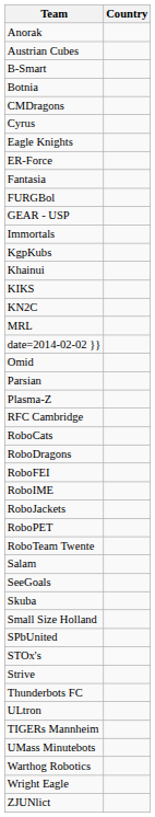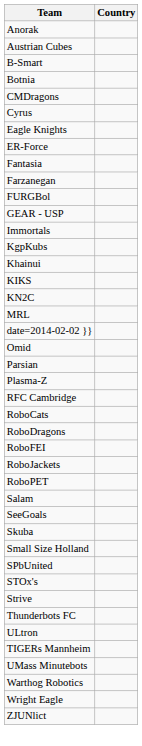 <table class='wikitable sortable'>
 <tr>
 <th>Team</th>
 <th>Country</th>
 </tr>
 <tr>
 <td>Anorak</td>
 <td></td>
 </tr>
 <tr>
 <td>Austrian Cubes</td>
 <td></td>
 </tr>
 <tr>
 <td>B-Smart</td>
 <td></td>
 </tr>
 <tr>
 <td>Botnia</td>
 <td></td>
 </tr>
 <tr>
 <td>CMDragons</td>
 <td></td>
 </tr>
 <tr>
 <td>Cyrus</td>
 <td></td>
 </tr>
 <tr>
 <td>Eagle Knights</td>
 <td></td>
 </tr>
 <tr>
 <td>ER-Force</td>
 <td></td>
 </tr>
 <tr>
 <td>Fantasia</td>
+<td></td>
+</tr>
+<tr>
+<td>Farzanegan</td>
 <td></td>
 </tr>
 <tr>
 <td>FURGBol</td>
 <td></td>
 </tr>
 <tr>
 <td>GEAR - USP</td>
 <td></td>
 </tr>
 <tr>
 <td>Immortals</td>
 <td></td>
 </tr>
 <tr>
 <td>KgpKubs</td>
 <td></td>
 </tr>
 <tr>
 <td>Khainui</td>
 <td></td>
 </tr>
 <tr>
 <td>KIKS</td>
 <td></td>
 </tr>
 <tr>
 <td>KN2C</td>
 <td></td>
 </tr>
 <tr>
 <td>MRL</td>
 <td></td>
 </tr>
 <tr>
 <td NEUIslanders>date=2014-02-02 }}</td>
 <td></td>
 </tr>
 <tr>
 <td>Omid</td>
 <td></td>
 </tr>
 <tr>
 <td>Parsian</td>
 <td></td>
 </tr>
 <tr>
 <td>Plasma-Z</td>
 <td></td>
 </tr>
 <tr>
 <td>RFC Cambridge</td>
 <td></td>
 </tr>
 <tr>
 <td>RoboCats</td>
 <td></td>
 </tr>
 <tr>
 <td>RoboDragons</td>
 <td></td>
 </tr>
 <tr>
 <td>RoboFEI</td>
 <td></td>
 </tr>
 <tr>
-<td>RoboIME</td>
-<td></td>
-</tr>
-<tr>
 <td>RoboJackets</td>
 <td></td>
 </tr>
 <tr>
 <td>RoboPET</td>
-<td></td>
-</tr>
-<tr>
-<td>RoboTeam Twente</td>
 <td></td>
 </tr>
 <tr>
 <td>Salam</td>
 <td></td>
 </tr>
 <tr>
 <td>SeeGoals</td>
 <td></td>
 </tr>
 <tr>
 <td>Skuba</td>
 <td></td>
 </tr>
 <tr>
 <td>Small Size Holland</td>
 <td></td>
 </tr>
 <tr>
 <td>SPbUnited</td>
 <td></td>
 </tr>
 <tr>
 <td>STOx's</td>
 <td></td>
 </tr>
 <tr>
 <td>Strive</td>
 <td></td>
 </tr>
 <tr>
 <td>Thunderbots FC</td>
 <td></td>
 </tr>
 <tr>
 <td>ULtron</td>
 <td></td>
 </tr>
 <tr>
 <td>TIGERs Mannheim</td>
 <td></td>
 </tr>
 <tr>
 <td>UMass Minutebots</td>
 <td></td>
 </tr>
 <tr>
 <td>Warthog Robotics</td>
 <td></td>
 </tr>
 <tr>
 <td>Wright Eagle</td>
 <td></td>
 </tr>
 <tr>
 <td>ZJUNlict</td>
 <td></td>
 </tr>
 </table>
